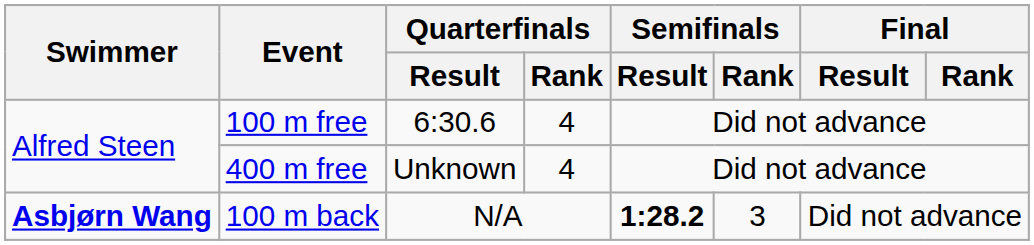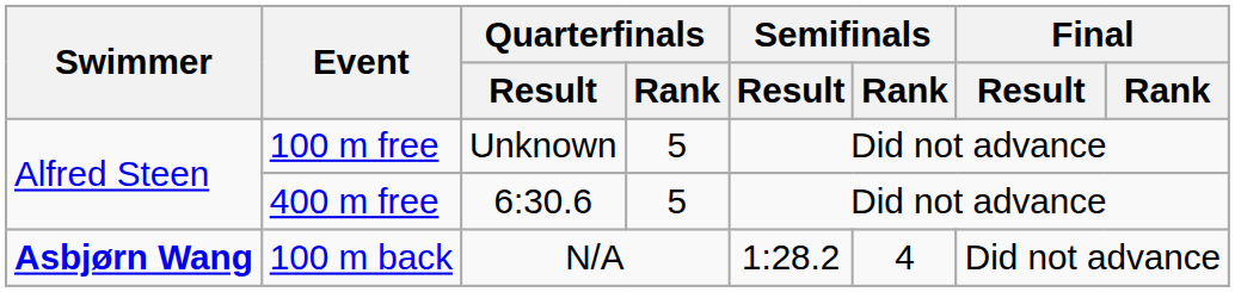 <table class=wikitable style="font-size:90%">
 <tr>
 <th rowspan=2>Swimmer</th>
 <th rowspan=2>Event</th>
 <th colspan=2>Quarterfinals</th>
 <th colspan=2>Semifinals</th>
 <th colspan=2>Final</th>
 </tr>
 <tr>
 <th>Result</th>
 <th>Rank</th>
 <th>Result</th>
 <th>Rank</th>
 <th>Result</th>
 <th>Rank</th>
 </tr>
 <tr>
 <td rowspan=2><a href='#'>Alfred Steen</a></td>
 <td><a href='#'>100 m free</a></td>
-<td align=center>6:30.6</td>
-<td align=center>4</td>
+<td align=center>Unknown</td>
+<td align=center>5</td>
 <td align=center colspan=4>Did not advance</td>
 </tr>
 <tr>
 <td><a href='#'>400 m free</a></td>
-<td align=center>Unknown</td>
-<td align=center>4</td>
+<td align=center>6:30.6</td>
+<td align=center>5</td>
 <td align=center colspan=4>Did not advance</td>
 </tr>
 <tr>
 <td><strong><a href='#'>Asbjørn Wang</a></strong></td>
 <td><a href='#'>100 m back</a></td>
 <td align=center colspan=2>N/A</td>
-<td align=center><strong>1:28.2</strong></td>
-<td align=center>3</td>
+<td align=center>1:28.2</td>
+<td align=center>4</td>
 <td align=center colspan=2>Did not advance</td>
 </tr>
 </table>
